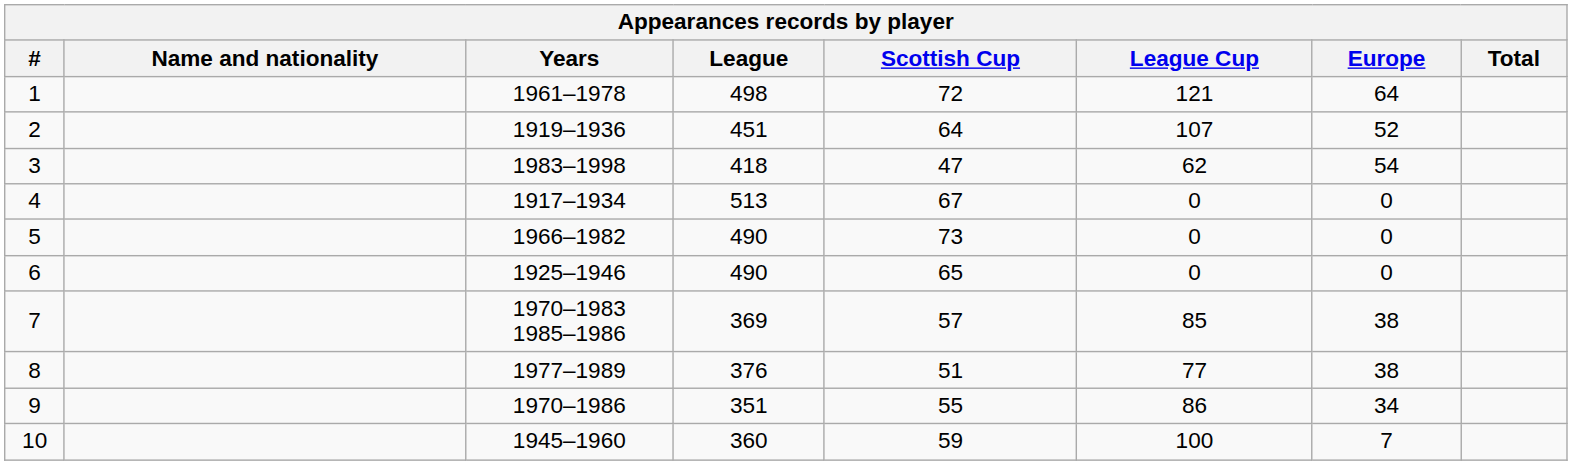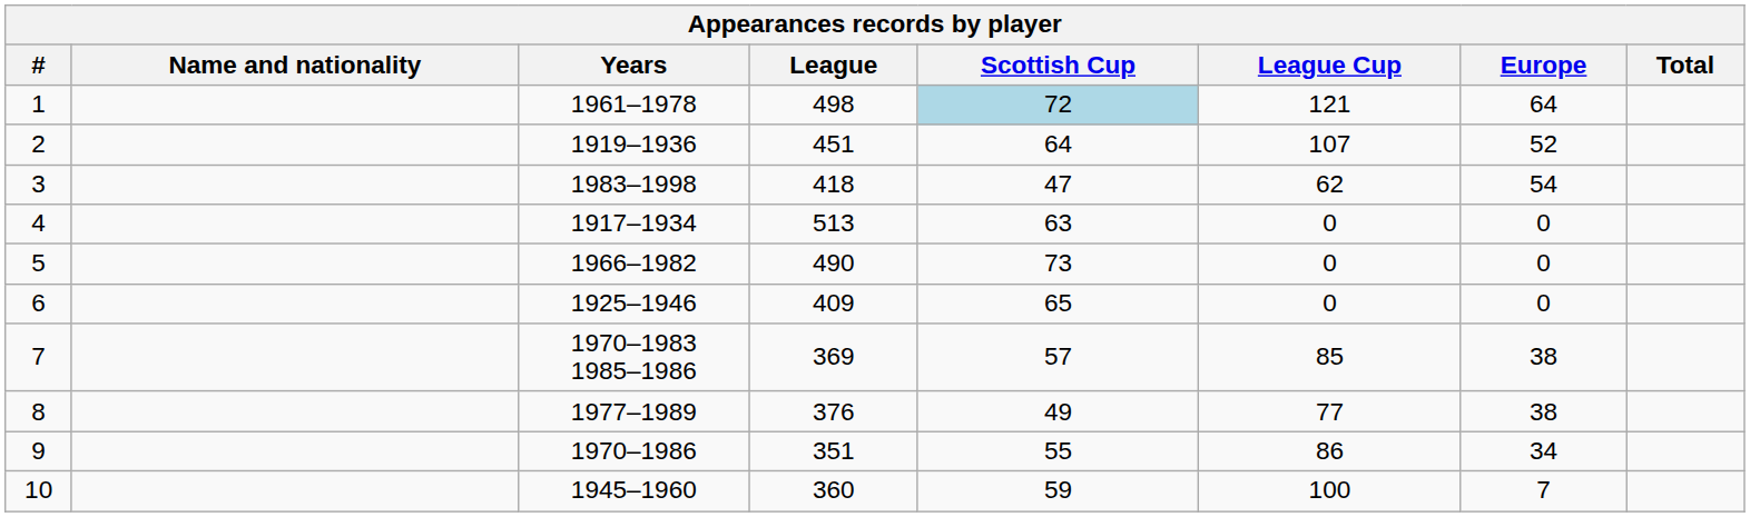 <table class="wikitable sortable" style="text-align:center" width=70%>
 <tr>
 <th colspan=8>Appearances records by player</th>
 </tr>
 <tr>
 <th scope="col">#</th>
 <th scope="col">Name and nationality</th>
 <th scope="col">Years</th>
 <th scope="col">League</th>
 <th scope="col"><a href='#'>Scottish Cup</a></th>
 <th scope="col"><a href='#'>League Cup</a></th>
 <th scope="col"><a href='#'>Europe</a></th>
 <th scope="col">Total</th>
 </tr>
 <tr>
 <td>1</td>
 <td align="left"> </td>
 <td>1961–1978</td>
 <td>498</td>
-<td>72</td>
+<td style="background: lightblue;">72</td>
 <td>121</td>
 <td>64</td>
 <td></td>
 </tr>
 <tr>
 <td>2</td>
 <td align="left"> </td>
 <td>1919–1936</td>
 <td>451</td>
 <td>64</td>
 <td>107</td>
 <td>52</td>
 <td></td>
 </tr>
 <tr>
 <td>3</td>
 <td align="left"> </td>
 <td>1983–1998</td>
 <td>418</td>
 <td>47</td>
 <td>62</td>
 <td>54</td>
 <td></td>
 </tr>
 <tr>
 <td>4</td>
 <td align="left"> </td>
 <td>1917–1934</td>
 <td>513</td>
-<td>67</td>
+<td>63</td>
 <td>0</td>
 <td>0</td>
 <td></td>
 </tr>
 <tr>
 <td>5</td>
 <td align="left"> </td>
 <td>1966–1982</td>
 <td>490</td>
 <td>73</td>
 <td>0</td>
 <td>0</td>
 <td></td>
 </tr>
 <tr>
 <td>6</td>
 <td align="left"> </td>
 <td>1925–1946</td>
-<td>490</td>
+<td>409</td>
 <td>65</td>
 <td>0</td>
 <td>0</td>
 <td></td>
 </tr>
 <tr>
 <td>7</td>
 <td align="left"> </td>
 <td>1970–1983<br>1985–1986</td>
 <td>369</td>
 <td>57</td>
 <td>85</td>
 <td>38</td>
 <td></td>
 </tr>
 <tr>
 <td>8</td>
 <td align="left"> </td>
 <td>1977–1989</td>
 <td>376</td>
-<td>51</td>
+<td>49</td>
 <td>77</td>
 <td>38</td>
 <td></td>
 </tr>
 <tr>
 <td>9</td>
 <td align="left"> </td>
 <td>1970–1986</td>
 <td>351</td>
 <td>55</td>
 <td>86</td>
 <td>34</td>
 <td></td>
 </tr>
 <tr>
 <td>10</td>
 <td align="left"> </td>
 <td>1945–1960</td>
 <td>360</td>
 <td>59</td>
 <td>100</td>
 <td>7</td>
 <td></td>
 </tr>
 </table>
